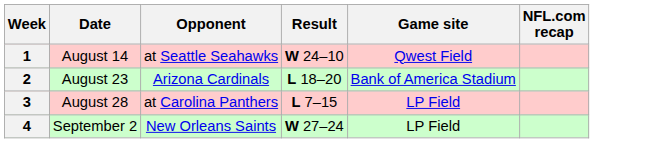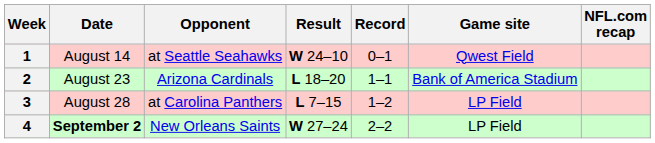 <table class="wikitable" align="center">
 <tr>
 <th>Week</th>
 <th>Date</th>
 <th>Opponent</th>
 <th>Result</th>
+<th>Record</th>
 <th>Game site</th>
 <th>NFL.com<br>recap</th>
 </tr>
 <tr style="background:#fcc;">
 <th>1</th>
 <td style="text-align:center;">August 14</td>
 <td style="text-align:center;">at <a href='#'>Seattle Seahawks</a></td>
 <td style="text-align:center;"><strong>W</strong> 24–10</td>
+<td style="text-align:center;">0–1</td>
 <td style="text-align:center;"><a href='#'>Qwest Field</a></td>
 <td style="text-align:center;"></td>
 </tr>
 <tr style="background:#cfc;">
 <th>2</th>
 <td style="text-align:center;">August 23</td>
 <td style="text-align:center;"><a href='#'>Arizona Cardinals</a></td>
 <td style="text-align:center;"><strong>L</strong> 18–20</td>
+<td style="text-align:center;">1–1</td>
 <td style="text-align:center;"><a href='#'>Bank of America Stadium</a></td>
 <td style="text-align:center;"></td>
 </tr>
 <tr style="background:#fcc;">
 <th>3</th>
 <td style="text-align:center;">August 28</td>
 <td style="text-align:center;">at <a href='#'>Carolina Panthers</a></td>
 <td style="text-align:center;"><strong>L</strong> 7–15</td>
+<td style="text-align:center;">1–2</td>
 <td style="text-align:center;"><a href='#'>LP Field</a></td>
 <td style="text-align:center;"></td>
 </tr>
 <tr style="background:#cfc;">
 <th>4</th>
-<td style="text-align:center;">September 2</td>
+<td style="text-align:center;"><strong>September 2</strong></td>
 <td style="text-align:center;"><a href='#'>New Orleans Saints</a></td>
 <td style="text-align:center;"><strong>W</strong> 27–24</td>
+<td style="text-align:center;">2–2</td>
 <td style="text-align:center;">LP Field</td>
 <td style="text-align:center;"></td>
 </tr>
 </table>
